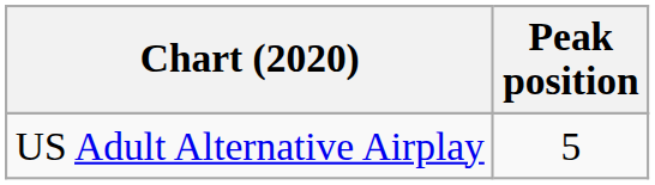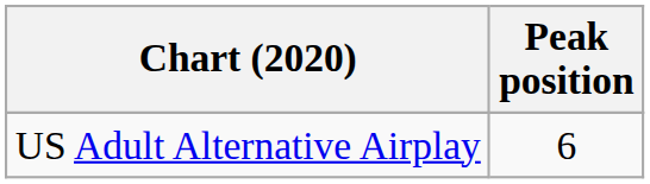 <table class="wikitable sortable">
 <tr>
 <th>Chart (2020)</th>
 <th>Peak<br>position</th>
 </tr>
 <tr>
 </tr>
 <tr>
 </tr>
 <tr>
 </tr>
 <tr>
 <td>US <a href='#'>Adult Alternative Airplay</a></td>
-<td align="center">5</td>
+<td align="center">6</td>
 </tr>
 </table>
